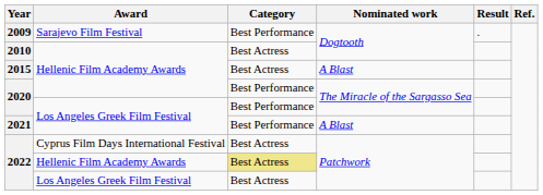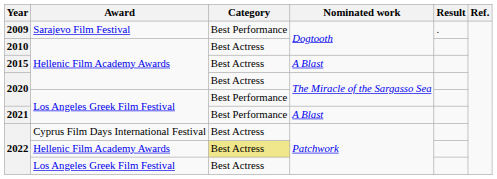 <table class="wikitable sortable">
 <tr>
 <th scope="col">Year</th>
 <th scope="col">Award</th>
 <th scope="col">Category</th>
 <th scope="col">Nominated work</th>
 <th scope="col">Result</th>
 <th scope="col">Ref.</th>
 </tr>
 <tr>
 <th scope="row">2009</th>
 <td><a href='#'>Sarajevo Film Festival</a></td>
 <td>Best Performance</td>
 <td rowspan="2"><em><a href='#'>Dogtooth</a></em></td>
 <td>.</td>
 <td align="center" rowspan="9"></td>
 </tr>
 <tr>
 <th scope="row">2010</th>
 <td rowspan="3"><a href='#'>Hellenic Film Academy Awards</a></td>
 <td>Best Actress</td>
 <td></td>
 </tr>
 <tr>
 <th scope="row">2015</th>
 <td>Best Actress</td>
 <td><em><a href='#'>A Blast</a></em></td>
 <td></td>
 </tr>
 <tr>
 <th scope="row" rowspan="2">2020</th>
-<td>Best Performance</td>
+<td>Best Actress</td>
 <td rowspan="2"><em><a href='#'>The Miracle of the Sargasso Sea</a></em></td>
 <td></td>
 </tr>
 <tr>
 <td rowspan="2"><a href='#'>Los Angeles Greek Film Festival</a></td>
 <td>Best Performance</td>
 <td></td>
 </tr>
 <tr>
 <th scope="row">2021</th>
 <td>Best Performance</td>
 <td><em><a href='#'>A Blast</a></em></td>
 <td></td>
 </tr>
 <tr>
 <th scope="row" rowspan="3">2022</th>
 <td>Cyprus Film Days International Festival</td>
 <td>Best Actress</td>
 <td rowspan="3"><em><a href='#'>Patchwork</a></em></td>
 <td></td>
 </tr>
 <tr>
 <td><a href='#'>Hellenic Film Academy Awards</a></td>
 <td style="background: khaki;">Best Actress</td>
 <td></td>
 </tr>
 <tr>
 <td><a href='#'>Los Angeles Greek Film Festival</a></td>
 <td>Best Actress</td>
 <td></td>
 </tr>
 </table>
